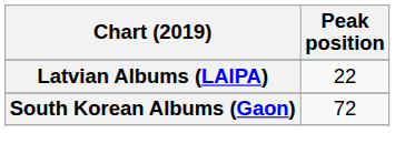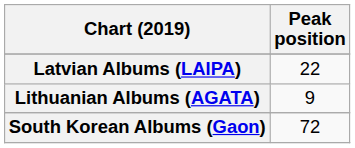 <table class="wikitable sortable plainrowheaders" style="text-align:center">
 <tr>
 <th scope="col">Chart (2019)</th>
 <th scope="col">Peak<br>position</th>
 </tr>
 <tr>
 </tr>
 <tr>
 </tr>
 <tr>
 </tr>
 <tr>
 </tr>
 <tr>
 </tr>
 <tr>
 </tr>
 <tr>
 </tr>
 <tr>
 </tr>
 <tr>
 </tr>
 <tr>
 </tr>
 <tr>
 <th scope="row">Latvian Albums (<a href='#'>LAIPA</a>)</th>
 <td>22</td>
 </tr>
 <tr>
+<th scope="row">Lithuanian Albums (<a href='#'>AGATA</a>)</th>
+<td>9</td>
+</tr>
+<tr>
 </tr>
 <tr>
 </tr>
 <tr>
 </tr>
 <tr>
 <th scope="row">South Korean Albums (<a href='#'>Gaon</a>)</th>
 <td>72</td>
 </tr>
 <tr>
 </tr>
 <tr>
 </tr>
 <tr>
 </tr>
 <tr>
 </tr>
 </table>
